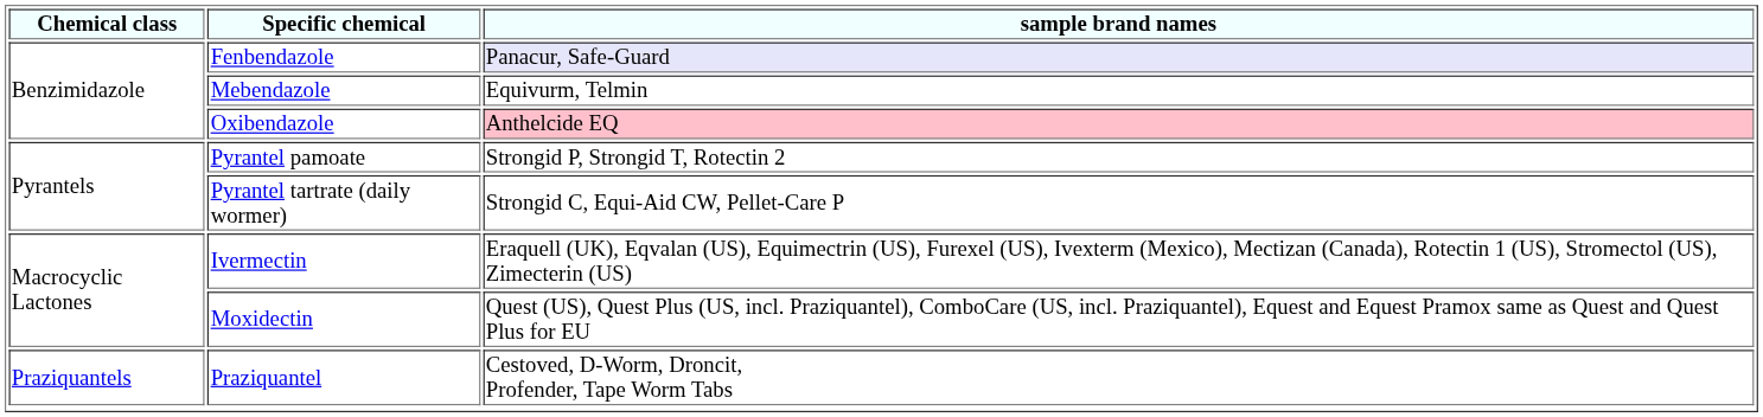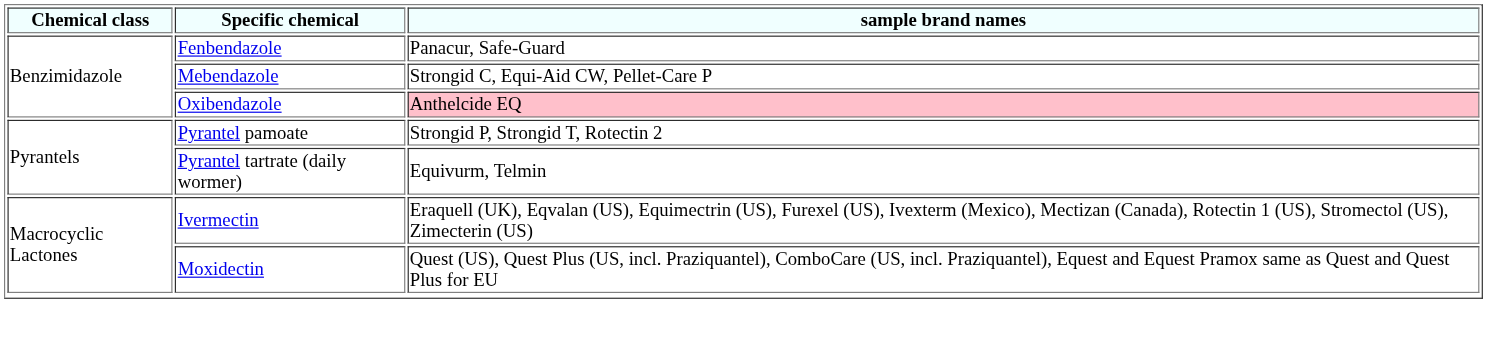 <table border="1">
 <tr style="background:azure">
 <th>Chemical class</th>
 <th>Specific chemical</th>
 <th>sample brand names</th>
 </tr>
 <tr>
 <td rowspan=3>Benzimidazole</td>
 <td><a href='#'>Fenbendazole</a></td>
-<td style="background: lavender;">Panacur, Safe-Guard</td>
+<td>Panacur, Safe-Guard</td>
 </tr>
 <tr>
 <td><a href='#'>Mebendazole</a></td>
-<td>Equivurm, Telmin</td>
+<td>Strongid C, Equi-Aid CW, Pellet-Care P</td>
 </tr>
 <tr>
 <td><a href='#'>Oxibendazole</a></td>
 <td style="background: pink;">Anthelcide EQ</td>
 </tr>
 <tr>
 <td rowspan=2>Pyrantels</td>
 <td><a href='#'>Pyrantel</a> pamoate</td>
 <td>Strongid P, Strongid T, Rotectin 2</td>
 </tr>
 <tr>
 <td><a href='#'>Pyrantel</a> tartrate    (daily wormer)</td>
-<td>Strongid C, Equi-Aid CW, Pellet-Care P</td>
+<td>Equivurm, Telmin</td>
 </tr>
 <tr>
 <td rowspan=2>Macrocyclic Lactones</td>
 <td><a href='#'>Ivermectin</a></td>
 <td>Eraquell (UK), Eqvalan (US), Equimectrin (US), Furexel (US), Ivexterm (Mexico), Mectizan (Canada), Rotectin 1 (US), Stromectol (US), Zimecterin (US)</td>
 </tr>
 <tr>
 <td><a href='#'>Moxidectin</a></td>
 <td>Quest (US), Quest Plus (US, incl. Praziquantel), ComboCare (US, incl. Praziquantel), Equest and Equest Pramox same as Quest and Quest Plus for EU</td>
 </tr>
 <tr>
-<td><a href='#'>Praziquantels</a></td>
-<td><a href='#'>Praziquantel</a></td>
-<td>Cestoved, D-Worm, Droncit,<br>Profender, Tape Worm Tabs</td>
-</tr>
-<tr>
 </tr>
 </table>
